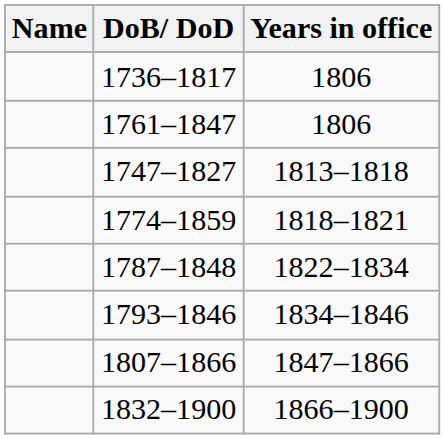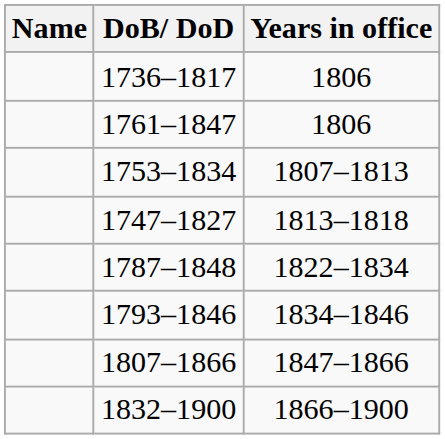 <table class="wikitable">
 <tr>
 <th>Name</th>
 <th>DoB/ DoD</th>
 <th>Years in office</th>
 </tr>
 <tr>
 <td></td>
 <td align="center">1736–1817</td>
 <td align="center">1806</td>
 </tr>
 <tr>
 <td></td>
 <td align="center">1761–1847</td>
 <td align="center">1806</td>
 </tr>
 <tr>
 <td></td>
-<td align="center">1747–1827</td>
-<td align="center">1813–1818</td>
+<td align="center">1753–1834</td>
+<td align="center">1807–1813</td>
 </tr>
 <tr>
 <td></td>
-<td align="center">1774–1859</td>
-<td align="center">1818–1821</td>
+<td align="center">1747–1827</td>
+<td align="center">1813–1818</td>
 </tr>
 <tr>
 <td></td>
 <td align="center">1787–1848</td>
 <td align="center">1822–1834</td>
 </tr>
 <tr>
 <td></td>
 <td align="center">1793–1846</td>
 <td align="center">1834–1846</td>
 </tr>
 <tr>
 <td></td>
 <td align="center">1807–1866</td>
 <td align="center">1847–1866</td>
 </tr>
 <tr>
 <td></td>
 <td align="center">1832–1900</td>
 <td align="center">1866–1900</td>
 </tr>
 </table>
